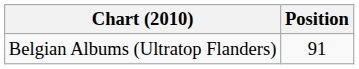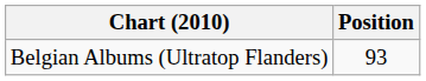 <table class="wikitable">
 <tr>
 <th>Chart (2010)</th>
 <th>Position</th>
 </tr>
 <tr>
 <td>Belgian Albums (Ultratop Flanders)</td>
-<td align="center">91</td>
+<td align="center">93</td>
 </tr>
 </table>
